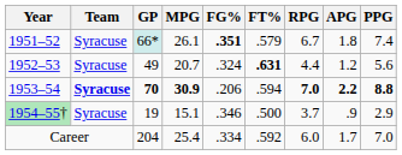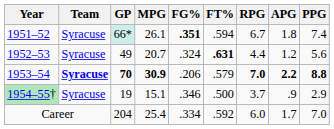 <table class="wikitable sortable" style="font-size:95%; text-align:right;">
 <tr>
 <th>Year</th>
 <th>Team</th>
 <th>GP</th>
 <th>MPG</th>
 <th>FG%</th>
 <th>FT%</th>
 <th>RPG</th>
 <th>APG</th>
 <th>PPG</th>
 </tr>
 <tr>
 <td style="text-align:left;"><a href='#'>1951–52</a></td>
 <td style="text-align:left;"><a href='#'>Syracuse</a></td>
 <td style="background:#cfecec;">66*</td>
 <td>26.1</td>
 <td><strong>.351</strong></td>
-<td>.579</td>
+<td>.594</td>
 <td>6.7</td>
 <td>1.8</td>
 <td>7.4</td>
 </tr>
 <tr>
 <td style="text-align:left;"><a href='#'>1952–53</a></td>
 <td style="text-align:left;"><a href='#'>Syracuse</a></td>
 <td>49</td>
 <td>20.7</td>
 <td>.324</td>
 <td><strong>.631</strong></td>
 <td>4.4</td>
 <td>1.2</td>
 <td>5.6</td>
 </tr>
 <tr>
 <td style="text-align:left;"><a href='#'>1953–54</a></td>
 <td style="text-align:left;"><strong><a href='#'>Syracuse</a></strong></td>
 <td><strong>70</strong></td>
 <td><strong>30.9</strong></td>
 <td>.206</td>
-<td>.594</td>
+<td>.579</td>
 <td><strong>7.0</strong></td>
 <td><strong>2.2</strong></td>
 <td><strong>8.8</strong></td>
 </tr>
 <tr>
 <td style="text-align:left;background:#afe6ba;"><a href='#'>1954–55</a>†</td>
 <td style="text-align:left;"><a href='#'>Syracuse</a></td>
 <td>19</td>
 <td>15.1</td>
 <td>.346</td>
 <td>.500</td>
 <td>3.7</td>
 <td>.9</td>
 <td>2.9</td>
 </tr>
 <tr>
 <td colspan="2" style="text-align:center;">Career</td>
 <td>204</td>
 <td>25.4</td>
 <td>.334</td>
 <td>.592</td>
 <td>6.0</td>
 <td>1.7</td>
 <td>7.0</td>
 </tr>
 </table>
